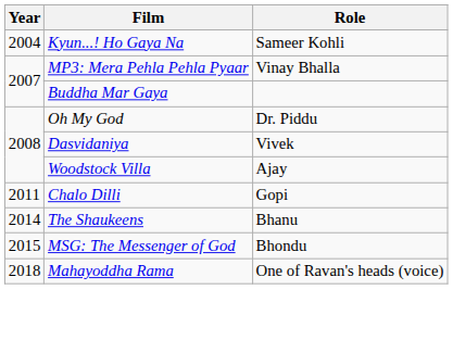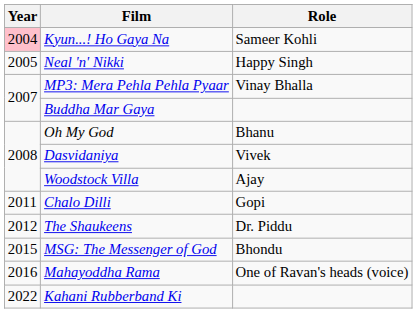 <table class="wikitable sortable">
 <tr>
 <th>Year</th>
 <th>Film</th>
 <th>Role</th>
 </tr>
 <tr>
-<td>2004</td>
+<td style="background: pink;">2004</td>
 <td><em><a href='#'>Kyun...! Ho Gaya Na</a></em></td>
 <td>Sameer Kohli</td>
+</tr>
+<tr>
+<td>2005</td>
+<td><em><a href='#'>Neal 'n' Nikki</a></em></td>
+<td>Happy Singh</td>
 </tr>
 <tr>
 <td rowspan="2">2007</td>
 <td><em><a href='#'>MP3: Mera Pehla Pehla Pyaar</a></em></td>
 <td>Vinay Bhalla</td>
 </tr>
 <tr>
 <td><em><a href='#'>Buddha Mar Gaya</a></em></td>
 <td></td>
 </tr>
 <tr>
 <td rowspan="3">2008</td>
 <td><em>Oh My God</em></td>
-<td>Dr. Piddu</td>
+<td>Bhanu</td>
 </tr>
 <tr>
 <td><em><a href='#'>Dasvidaniya</a></em></td>
 <td>Vivek</td>
 </tr>
 <tr>
 <td><em><a href='#'>Woodstock Villa</a></em></td>
 <td>Ajay</td>
 </tr>
 <tr>
 <td>2011</td>
 <td><em><a href='#'>Chalo Dilli</a></em></td>
 <td>Gopi</td>
 </tr>
 <tr>
-<td>2014</td>
+<td>2012</td>
 <td><em><a href='#'>The Shaukeens</a></em></td>
-<td>Bhanu</td>
+<td>Dr. Piddu</td>
 </tr>
 <tr>
 <td>2015</td>
 <td><em><a href='#'>MSG: The Messenger of God</a></em></td>
 <td>Bhondu</td>
 </tr>
 <tr>
-<td>2018</td>
+<td>2016</td>
 <td><em><a href='#'>Mahayoddha Rama</a></em></td>
 <td>One of Ravan's heads (voice)</td>
 </tr>
+<tr>
+<td>2022</td>
+<td><em><a href='#'>Kahani Rubberband Ki</a></em></td>
+<td></td>
+</tr>
 </table>
